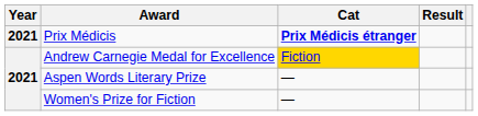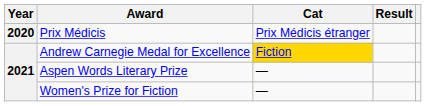 <table class="wikitable">
 <tr>
 <th>Year</th>
 <th>Award</th>
 <th>Cat</th>
 <th>Result</th>
 <th></th>
 </tr>
 <tr>
-<th>2021</th>
+<th>2020</th>
 <td><a href='#'>Prix Médicis</a></td>
-<td><strong><a href='#'>Prix Médicis étranger</a></strong></td>
+<td><a href='#'>Prix Médicis étranger</a></td>
 <td></td>
 <td></td>
 </tr>
 <tr>
 <th rowspan="3">2021</th>
 <td><a href='#'>Andrew Carnegie Medal for Excellence</a></td>
 <td style="background: gold;"><a href='#'>Fiction</a></td>
 <td></td>
 <td></td>
 </tr>
 <tr>
 <td><a href='#'>Aspen Words Literary Prize</a></td>
 <td>—</td>
 <td></td>
 <td><em></em></td>
 </tr>
 <tr>
 <td><a href='#'>Women's Prize for Fiction</a></td>
 <td>—</td>
 <td></td>
 <td></td>
 </tr>
 </table>
